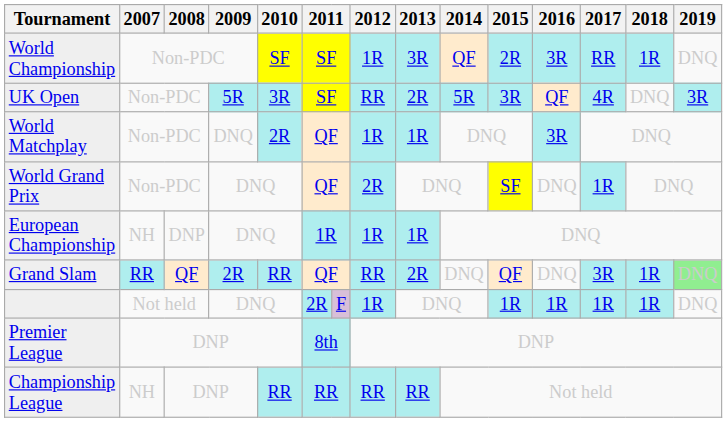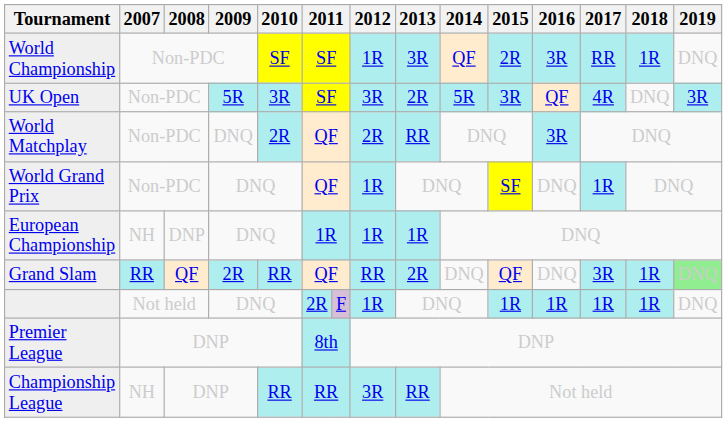 <table class="wikitable" style="width:20%; margin:0">
 <tr>
 <th>Tournament</th>
 <th>2007</th>
 <th>2008</th>
 <th>2009</th>
 <th>2010</th>
 <th colspan="2">2011</th>
 <th>2012</th>
 <th>2013</th>
 <th>2014</th>
 <th>2015</th>
 <th>2016</th>
 <th>2017</th>
 <th>2018</th>
 <th>2019</th>
 </tr>
 <tr>
 <td style="background:#efefef;"><a href='#'>World Championship</a></td>
 <td colspan="3" style="text-align:center; color:#ccc;">Non-PDC</td>
 <td style="text-align:center; background:yellow;"><a href='#'>SF</a></td>
 <td colspan="2"  style="text-align:center; background:yellow;"><a href='#'>SF</a></td>
 <td style="text-align:center; background:#afeeee;"><a href='#'>1R</a></td>
 <td style="text-align:center; background:#afeeee;"><a href='#'>3R</a></td>
 <td style="text-align:center; background:#ffebcd;"><a href='#'>QF</a></td>
 <td style="text-align:center; background:#afeeee;"><a href='#'>2R</a></td>
 <td style="text-align:center; background:#afeeee;"><a href='#'>3R</a></td>
 <td style="text-align:center; background:#afeeee;"><a href='#'>RR</a></td>
 <td style="text-align:center; background:#afeeee;"><a href='#'>1R</a></td>
 <td style="text-align:center; color:#ccc;">DNQ</td>
 </tr>
 <tr>
 <td style="background:#efefef;"><a href='#'>UK Open</a></td>
 <td colspan="2" style="text-align:center; color:#ccc;">Non-PDC</td>
 <td style="text-align:center; background:#afeeee;"><a href='#'>5R</a></td>
 <td style="text-align:center; background:#afeeee;"><a href='#'>3R</a></td>
 <td colspan="2"  style="text-align:center; background:yellow;"><a href='#'>SF</a></td>
-<td style="text-align:center; background:#afeeee;"><a href='#'>RR</a></td>
+<td style="text-align:center; background:#afeeee;"><a href='#'>3R</a></td>
 <td style="text-align:center; background:#afeeee;"><a href='#'>2R</a></td>
 <td style="text-align:center; background:#afeeee;"><a href='#'>5R</a></td>
 <td style="text-align:center; background:#afeeee;"><a href='#'>3R</a></td>
 <td style="text-align:center; background:#ffebcd;"><a href='#'>QF</a></td>
 <td style="text-align:center; background:#afeeee;"><a href='#'>4R</a></td>
 <td style="text-align:center; color:#ccc;">DNQ</td>
 <td style="text-align:center; background:#afeeee;"><a href='#'>3R</a></td>
 </tr>
 <tr>
 <td style="background:#efefef;"><a href='#'>World Matchplay</a></td>
 <td colspan="2" style="text-align:center; color:#ccc;">Non-PDC</td>
 <td style="text-align:center; color:#ccc;">DNQ</td>
 <td style="text-align:center; background:#afeeee;"><a href='#'>2R</a></td>
 <td colspan="2"  style="text-align:center; background:#ffebcd;"><a href='#'>QF</a></td>
-<td style="text-align:center; background:#afeeee;"><a href='#'>1R</a></td>
-<td style="text-align:center; background:#afeeee;"><a href='#'>1R</a></td>
+<td style="text-align:center; background:#afeeee;"><a href='#'>2R</a></td>
+<td style="text-align:center; background:#afeeee;"><a href='#'>RR</a></td>
 <td colspan="2" style="text-align:center; color:#ccc;">DNQ</td>
 <td style="text-align:center; background:#afeeee;"><a href='#'>3R</a></td>
 <td colspan="3" style="text-align:center; color:#ccc;">DNQ</td>
 </tr>
 <tr>
 <td style="background:#efefef;"><a href='#'>World Grand Prix</a></td>
 <td colspan="2" style="text-align:center; color:#ccc;">Non-PDC</td>
 <td colspan="2" style="text-align:center; color:#ccc;">DNQ</td>
 <td colspan="2"  style="text-align:center; background:#ffebcd;"><a href='#'>QF</a></td>
-<td style="text-align:center; background:#afeeee;"><a href='#'>2R</a></td>
+<td style="text-align:center; background:#afeeee;"><a href='#'>1R</a></td>
 <td colspan="2" style="text-align:center; color:#ccc;">DNQ</td>
 <td style="text-align:center; background:yellow;"><a href='#'>SF</a></td>
 <td style="text-align:center; color:#ccc;">DNQ</td>
 <td style="text-align:center; background:#afeeee;"><a href='#'>1R</a></td>
 <td colspan="2" style="text-align:center; color:#ccc;">DNQ</td>
 </tr>
 <tr>
 <td style="background:#efefef;"><a href='#'>European Championship</a></td>
 <td style="text-align:center; color:#ccc;">NH</td>
 <td style="text-align:center; color:#ccc;">DNP</td>
 <td colspan="2" style="text-align:center; color:#ccc;">DNQ</td>
 <td colspan="2" style="text-align:center; background:#afeeee;"><a href='#'>1R</a></td>
 <td style="text-align:center; background:#afeeee;"><a href='#'>1R</a></td>
 <td style="text-align:center; background:#afeeee;"><a href='#'>1R</a></td>
 <td colspan="6" style="text-align:center; color:#ccc;">DNQ</td>
 </tr>
 <tr>
 <td style="background:#efefef;"><a href='#'>Grand Slam</a></td>
 <td style="text-align:center; background:#afeeee;"><a href='#'>RR</a></td>
 <td style="text-align:center; background:#ffebcd;"><a href='#'>QF</a></td>
 <td style="text-align:center; background:#afeeee;"><a href='#'>2R</a></td>
 <td style="text-align:center; background:#afeeee;"><a href='#'>RR</a></td>
 <td colspan="2"  style="text-align:center; background:#ffebcd;"><a href='#'>QF</a></td>
 <td style="text-align:center; background:#afeeee;"><a href='#'>RR</a></td>
 <td style="text-align:center; background:#afeeee;"><a href='#'>2R</a></td>
 <td style="text-align:center; color:#ccc;">DNQ</td>
 <td style="text-align:center; background:#ffebcd;"><a href='#'>QF</a></td>
 <td style="text-align:center; color:#ccc;">DNQ</td>
 <td style="text-align:center; background:#afeeee;"><a href='#'>3R</a></td>
 <td style="text-align:center; background:#afeeee;"><a href='#'>1R</a></td>
 <td style="background: lightgreen; text-align:center; color:#ccc;">DNQ</td>
 </tr>
 <tr>
 <td style="background:#efefef;"></td>
 <td colspan="2" style="text-align:center; color:#ccc;">Not held</td>
 <td colspan="2" style="text-align:center; color:#ccc;">DNQ</td>
 <td style="text-align:center; background:#afeeee;"><a href='#'>2R</a></td>
 <td style="text-align:center; background:thistle;"><a href='#'>F</a></td>
 <td style="text-align:center; background:#afeeee;"><a href='#'>1R</a></td>
 <td colspan="2" style="text-align:center; color:#ccc;">DNQ</td>
 <td style="text-align:center; background:#afeeee;"><a href='#'>1R</a></td>
 <td style="text-align:center; background:#afeeee;"><a href='#'>1R</a></td>
 <td style="text-align:center; background:#afeeee;"><a href='#'>1R</a></td>
 <td style="text-align:center; background:#afeeee;"><a href='#'>1R</a></td>
 <td style="text-align:center; color:#ccc;">DNQ</td>
 </tr>
 <tr>
 <td style="background:#efefef;"><a href='#'>Premier League</a></td>
 <td colspan="4" style="text-align:center; color:#ccc;">DNP</td>
 <td colspan="2" style="text-align:center; background:#afeeee;"><a href='#'>8th</a></td>
 <td colspan="8" style="text-align:center; color:#ccc;">DNP</td>
 </tr>
 <tr>
 <td style="background:#efefef;"><a href='#'>Championship League</a></td>
 <td style="text-align:center; color:#ccc;">NH</td>
 <td colspan="2" style="text-align:center; color:#ccc;">DNP</td>
 <td style="text-align:center; background:#afeeee;"><a href='#'>RR</a></td>
 <td colspan="2" style="text-align:center; background:#afeeee;"><a href='#'>RR</a></td>
-<td style="text-align:center; background:#afeeee;"><a href='#'>RR</a></td>
+<td style="text-align:center; background:#afeeee;"><a href='#'>3R</a></td>
 <td style="text-align:center; background:#afeeee;"><a href='#'>RR</a></td>
 <td colspan="6" style="text-align:center; color:#ccc;">Not held</td>
 </tr>
 </table>
